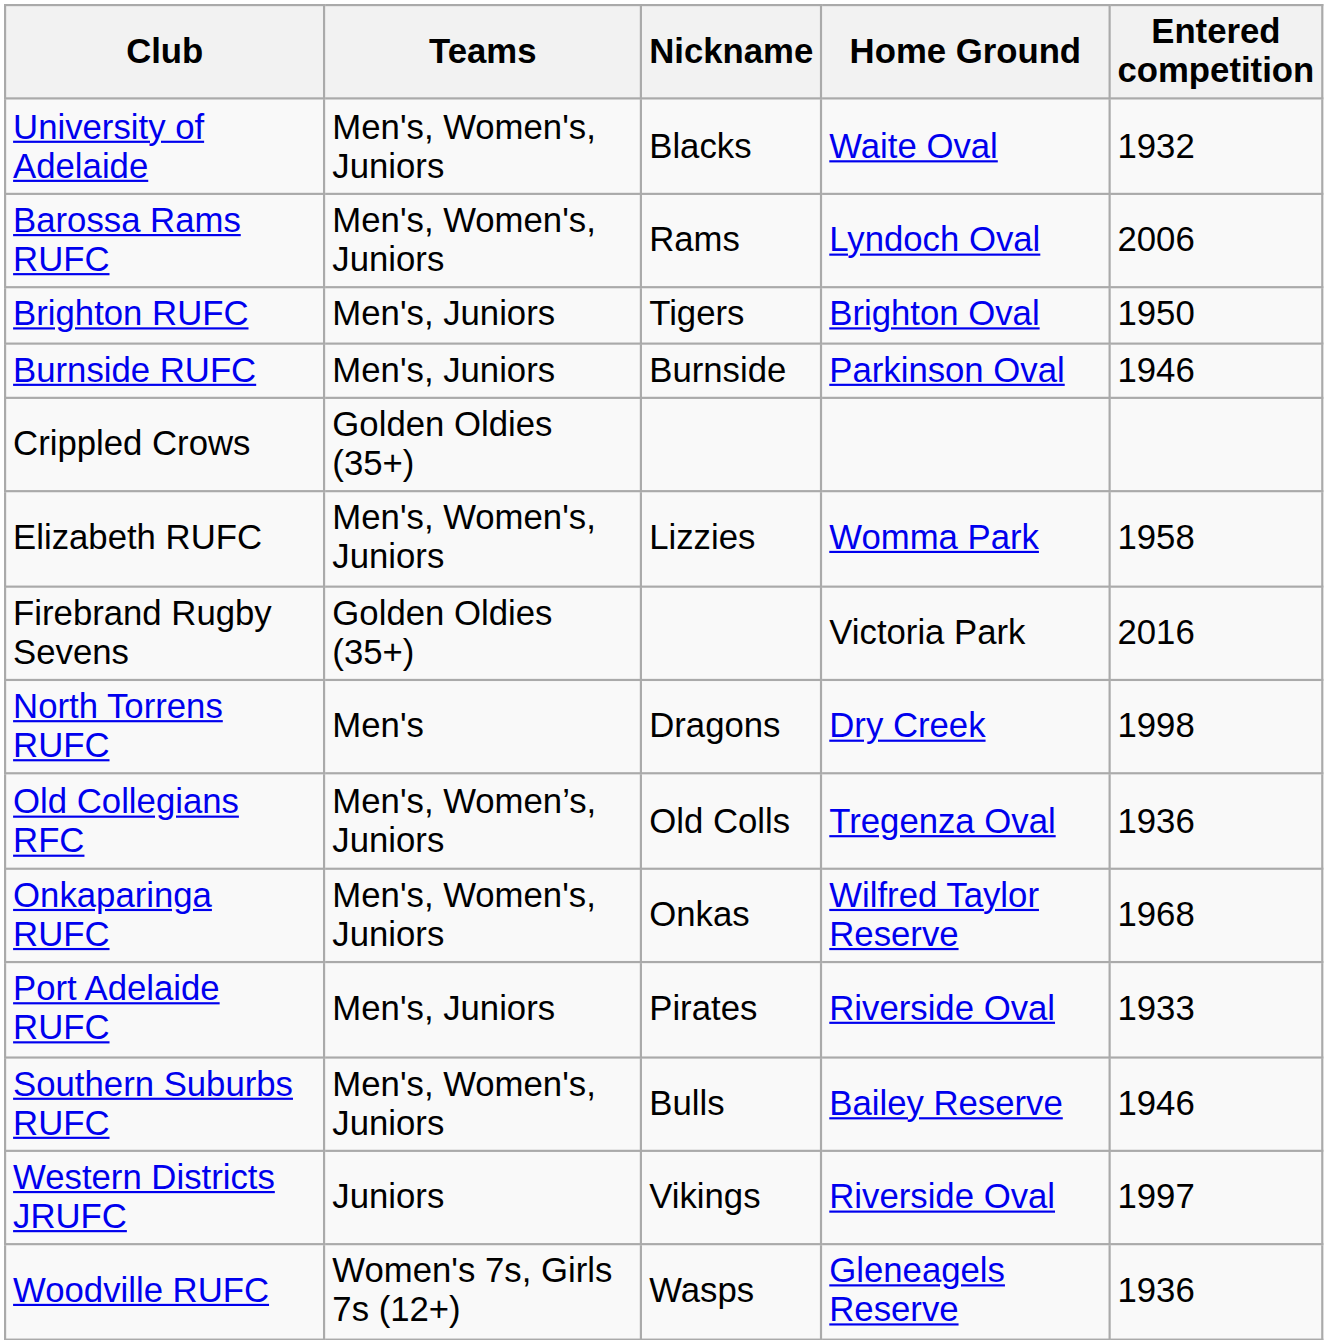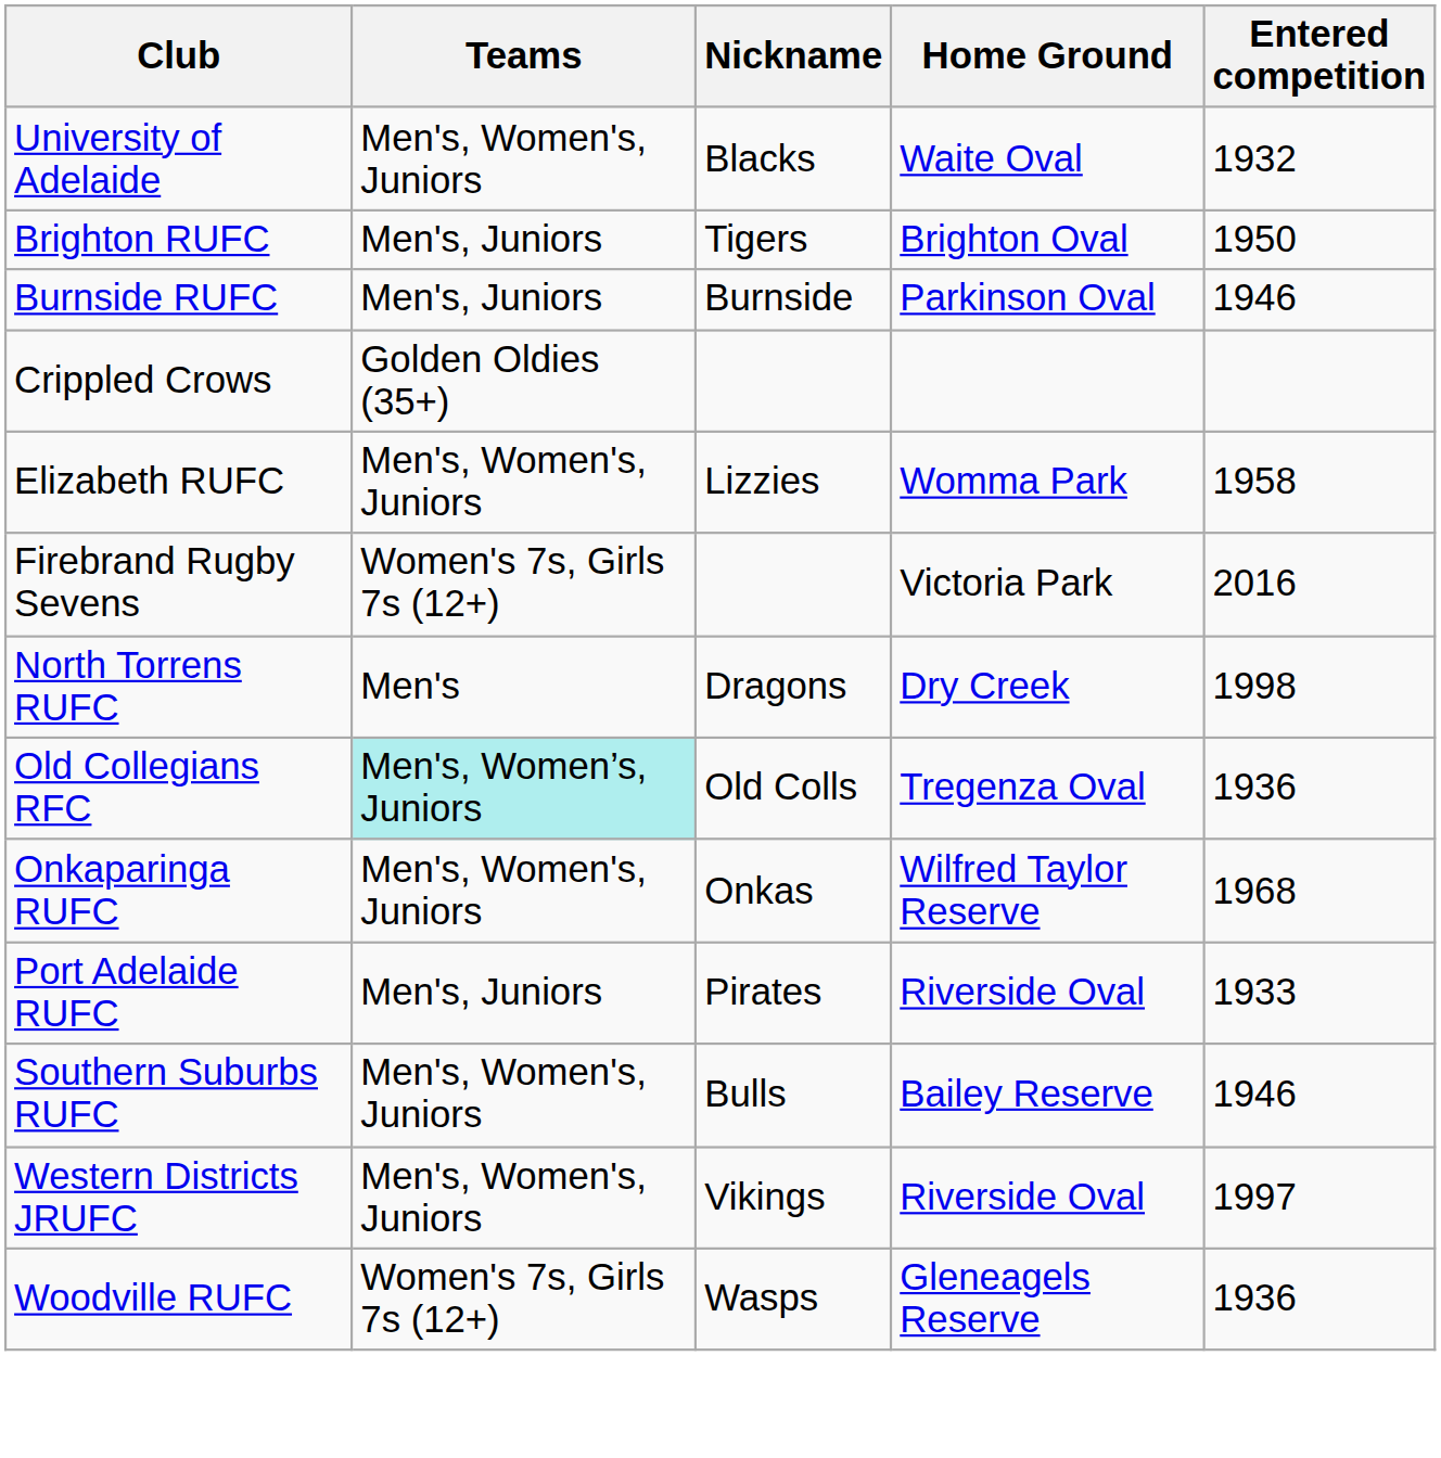 <table class="wikitable">
 <tr>
 <th>Club</th>
 <th>Teams</th>
 <th>Nickname</th>
 <th>Home Ground</th>
 <th>Entered <br> competition</th>
 </tr>
 <tr>
 <td><a href='#'>University of Adelaide</a></td>
 <td>Men's, Women's, Juniors</td>
 <td>Blacks</td>
 <td><a href='#'>Waite Oval</a></td>
 <td>1932</td>
-</tr>
-<tr>
-<td><a href='#'>Barossa Rams RUFC</a></td>
-<td>Men's, Women's, Juniors</td>
-<td>Rams</td>
-<td><a href='#'>Lyndoch Oval</a></td>
-<td>2006</td>
 </tr>
 <tr>
 <td><a href='#'>Brighton RUFC</a></td>
 <td>Men's, Juniors</td>
 <td>Tigers</td>
 <td><a href='#'>Brighton Oval</a></td>
 <td>1950</td>
 </tr>
 <tr>
 <td><a href='#'>Burnside RUFC</a></td>
 <td>Men's, Juniors</td>
 <td>Burnside</td>
 <td><a href='#'>Parkinson Oval</a></td>
 <td>1946</td>
 </tr>
 <tr>
 <td>Crippled Crows</td>
 <td>Golden Oldies (35+)</td>
 <td></td>
 <td></td>
 <td></td>
 </tr>
 <tr>
 <td>Elizabeth RUFC</td>
 <td>Men's, Women's, Juniors</td>
 <td>Lizzies</td>
 <td><a href='#'>Womma Park</a></td>
 <td>1958</td>
 </tr>
 <tr>
 <td>Firebrand Rugby Sevens</td>
-<td>Golden Oldies (35+)</td>
+<td>Women's 7s, Girls 7s (12+)</td>
 <td></td>
 <td>Victoria Park</td>
 <td>2016</td>
 </tr>
 <tr>
 <td><a href='#'>North Torrens RUFC</a></td>
 <td>Men's</td>
 <td>Dragons</td>
 <td><a href='#'>Dry Creek</a></td>
 <td>1998</td>
 </tr>
 <tr>
 <td><a href='#'>Old Collegians RFC</a></td>
-<td>Men's, Women’s, Juniors</td>
+<td style="background: paleturquoise;">Men's, Women’s, Juniors</td>
 <td>Old Colls</td>
 <td><a href='#'>Tregenza Oval</a></td>
 <td>1936</td>
 </tr>
 <tr>
 <td><a href='#'>Onkaparinga RUFC</a></td>
 <td>Men's, Women's, Juniors</td>
 <td>Onkas</td>
 <td><a href='#'>Wilfred Taylor Reserve</a></td>
 <td>1968</td>
 </tr>
 <tr>
 <td><a href='#'>Port Adelaide RUFC</a></td>
 <td>Men's, Juniors</td>
 <td>Pirates</td>
 <td><a href='#'>Riverside Oval</a></td>
 <td>1933</td>
 </tr>
 <tr>
 <td><a href='#'>Southern Suburbs RUFC</a></td>
 <td>Men's, Women's, Juniors</td>
 <td>Bulls</td>
 <td><a href='#'>Bailey Reserve</a></td>
 <td>1946</td>
 </tr>
 <tr>
 <td><a href='#'>Western Districts JRUFC</a></td>
-<td>Juniors</td>
+<td>Men's, Women's, Juniors</td>
 <td>Vikings</td>
 <td><a href='#'>Riverside Oval</a></td>
 <td>1997</td>
 </tr>
 <tr>
 <td><a href='#'>Woodville RUFC</a></td>
 <td>Women's 7s, Girls 7s (12+)</td>
 <td>Wasps</td>
 <td><a href='#'>Gleneagels Reserve</a></td>
 <td>1936</td>
 </tr>
 </table>
